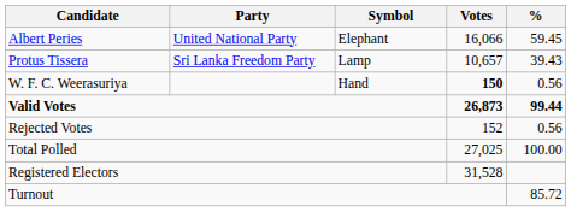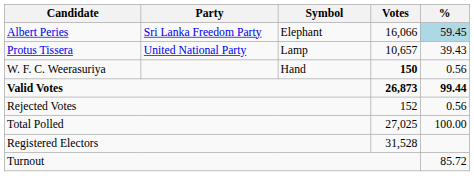 <table class="wikitable" border="1" style="text-align:right;">
 <tr>
 <th align=left width="180">Candidate</th>
 <th align=left width="180">Party</th>
 <th align=left width="120">Symbol</th>
 <th align=left width="60">Votes</th>
 <th align=left width="60">%</th>
 </tr>
 <tr>
 <td align=left><a href='#'>Albert Peries</a></td>
-<td align=left><a href='#'>United National Party</a></td>
+<td align=left><a href='#'>Sri Lanka Freedom Party</a></td>
 <td align=left>Elephant</td>
 <td>16,066</td>
-<td>59.45</td>
+<td style="background: lightblue;">59.45</td>
 </tr>
 <tr>
 <td align=left><a href='#'>Protus Tissera</a></td>
-<td align=left><a href='#'>Sri Lanka Freedom Party</a></td>
+<td align=left><a href='#'>United National Party</a></td>
 <td align=left>Lamp</td>
 <td>10,657</td>
 <td>39.43</td>
 </tr>
 <tr>
 <td align=left>W. F. C. Weerasuriya</td>
 <td align=left></td>
 <td align=left>Hand</td>
 <td><strong>150</strong></td>
 <td>0.56</td>
 </tr>
 <tr>
 <td align=left colspan=3><strong>Valid Votes</strong></td>
 <td><strong>26,873</strong></td>
 <td><strong>99.44</strong></td>
 </tr>
 <tr>
 <td align=left colspan=3>Rejected Votes</td>
 <td>152</td>
 <td>0.56</td>
 </tr>
 <tr>
 <td align=left colspan=3>Total Polled</td>
 <td>27,025</td>
 <td>100.00</td>
 </tr>
 <tr>
 <td align=left colspan=3>Registered Electors</td>
 <td>31,528</td>
 <td></td>
 </tr>
 <tr>
 <td align=left colspan=4>Turnout</td>
 <td>85.72</td>
 </tr>
 </table>
